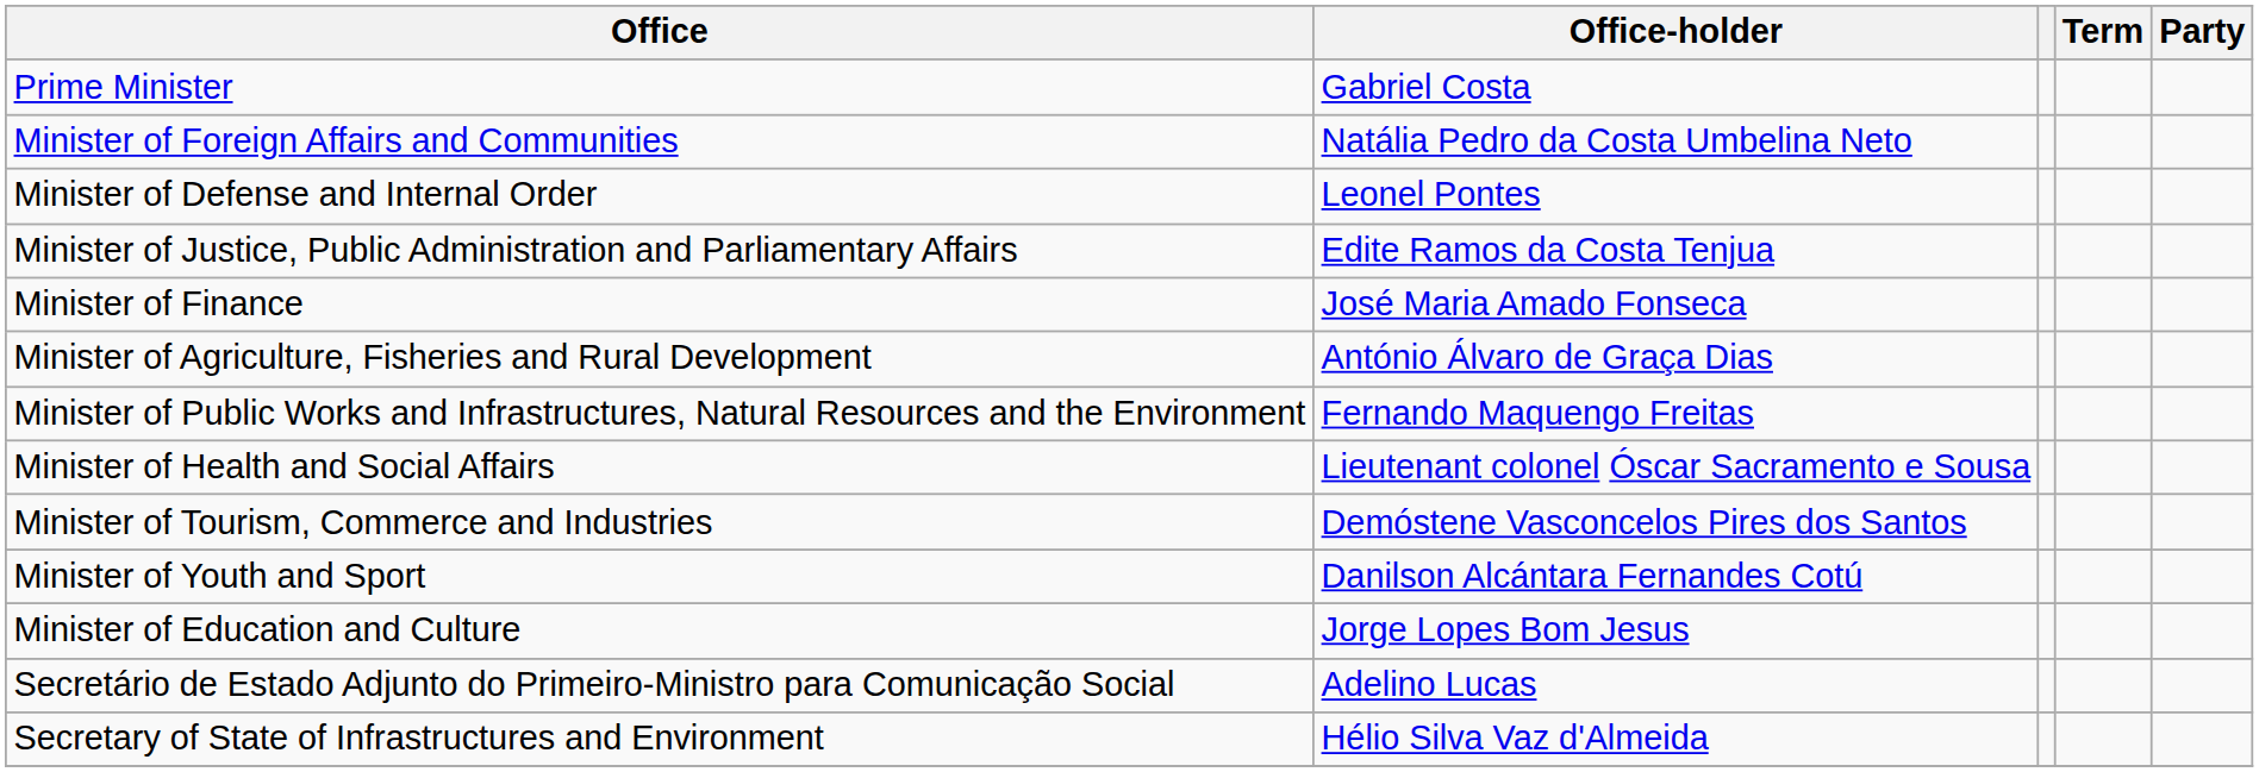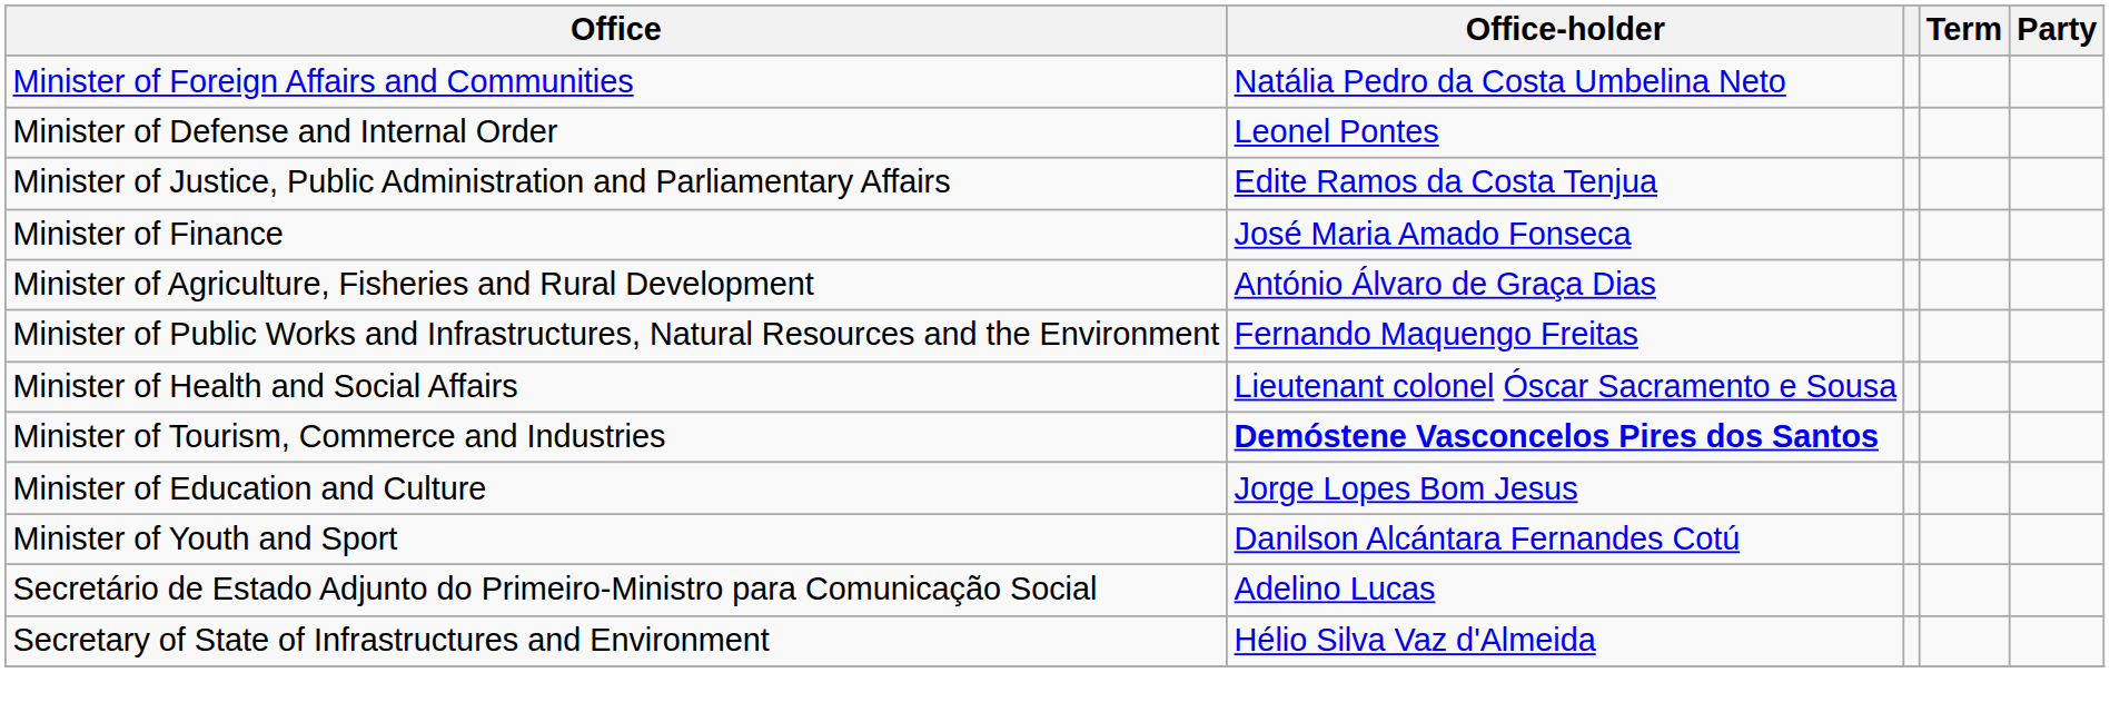 <table class="wikitable sortable">
 <tr>
 <th>Office</th>
 <th>Office-holder</th>
 <th></th>
 <th>Term</th>
 <th>Party</th>
-</tr>
-<tr>
-<td><a href='#'>Prime Minister</a></td>
-<td><a href='#'>Gabriel Costa</a></td>
-<td></td>
-<td></td>
-<td></td>
 </tr>
 <tr>
 <td><a href='#'>Minister of Foreign Affairs and Communities</a></td>
 <td><a href='#'>Natália Pedro da Costa Umbelina Neto</a></td>
 <td></td>
 <td></td>
 <td></td>
 </tr>
 <tr>
 <td>Minister of Defense and Internal Order</td>
 <td><a href='#'>Leonel Pontes</a></td>
 <td></td>
 <td></td>
 <td></td>
 </tr>
 <tr>
 <td>Minister of Justice, Public Administration and Parliamentary Affairs</td>
 <td><a href='#'>Edite Ramos da Costa Tenjua</a></td>
 <td></td>
 <td></td>
 <td></td>
 </tr>
 <tr>
 <td>Minister of Finance</td>
 <td><a href='#'>José Maria Amado Fonseca</a></td>
 <td></td>
 <td></td>
 <td></td>
 </tr>
 <tr>
 <td>Minister of Agriculture, Fisheries and Rural Development</td>
 <td><a href='#'>António Álvaro de Graça Dias</a></td>
 <td></td>
 <td></td>
 <td></td>
 </tr>
 <tr>
 <td>Minister of Public Works and Infrastructures, Natural Resources and the Environment</td>
 <td><a href='#'>Fernando Maquengo Freitas</a></td>
 <td></td>
 <td></td>
 <td></td>
 </tr>
 <tr>
 <td>Minister of Health and Social Affairs</td>
 <td><a href='#'>Lieutenant colonel</a> <a href='#'>Óscar Sacramento e Sousa</a></td>
 <td></td>
 <td></td>
 <td></td>
 </tr>
 <tr>
 <td>Minister of Tourism, Commerce and Industries</td>
-<td><a href='#'>Demóstene Vasconcelos Pires dos Santos</a></td>
+<td><strong><a href='#'>Demóstene Vasconcelos Pires dos Santos</a></strong></td>
+<td></td>
+<td></td>
+<td></td>
+</tr>
+<tr>
+<td>Minister of Education and Culture</td>
+<td><a href='#'>Jorge Lopes Bom Jesus</a></td>
 <td></td>
 <td></td>
 <td></td>
 </tr>
 <tr>
 <td>Minister of Youth and Sport</td>
 <td><a href='#'>Danilson Alcántara Fernandes Cotú</a></td>
-<td></td>
-<td></td>
-<td></td>
-</tr>
-<tr>
-<td>Minister of Education and Culture</td>
-<td><a href='#'>Jorge Lopes Bom Jesus</a></td>
 <td></td>
 <td></td>
 <td></td>
 </tr>
 <tr>
 <td>Secretário de Estado Adjunto do Primeiro-Ministro para Comunicação Social</td>
 <td><a href='#'>Adelino Lucas</a></td>
 <td></td>
 <td></td>
 <td></td>
 </tr>
 <tr>
 <td>Secretary of State of Infrastructures and Environment</td>
 <td><a href='#'>Hélio Silva Vaz d'Almeida</a></td>
 <td></td>
 <td></td>
 <td></td>
 </tr>
 <tr>
 </tr>
 </table>
